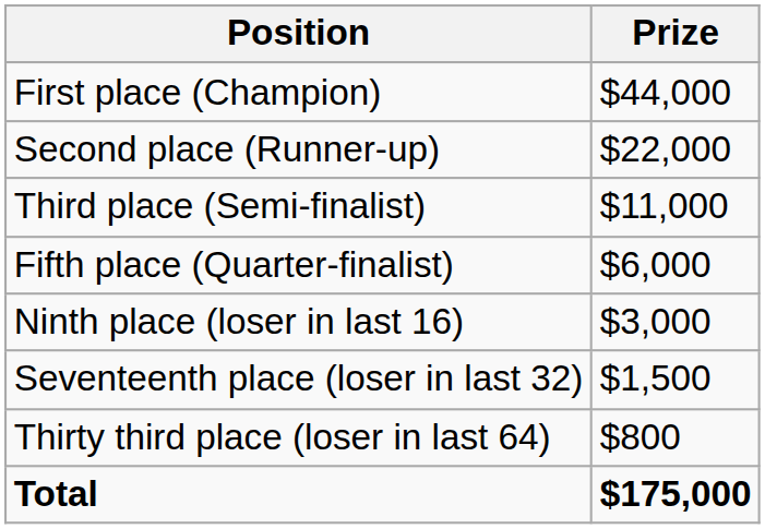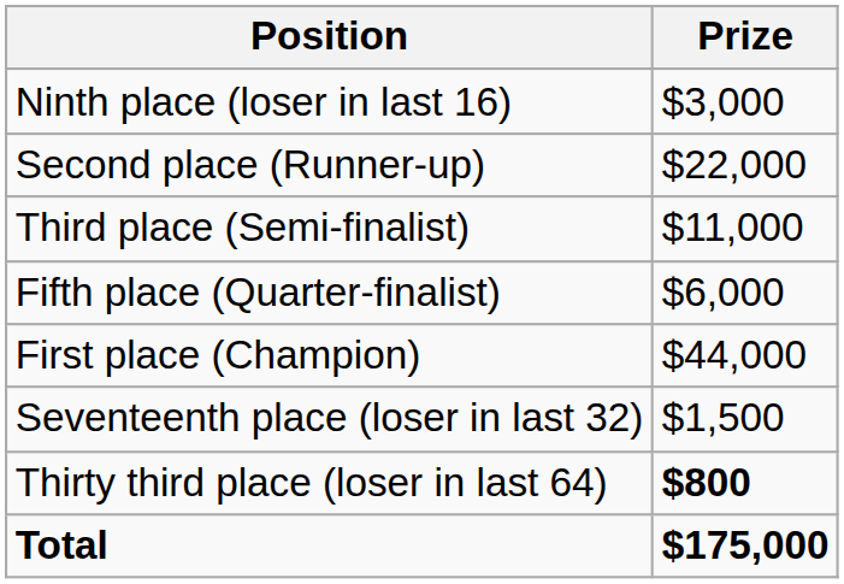 <table class="wikitable">
 <tr>
 <th>Position</th>
 <th>Prize</th>
 </tr>
 <tr>
-<td>First place (Champion)</td>
-<td>$44,000</td>
+<td>Ninth place (loser in last 16)</td>
+<td>$3,000</td>
 </tr>
 <tr>
 <td>Second place (Runner-up)</td>
 <td>$22,000</td>
 </tr>
 <tr>
 <td>Third place (Semi-finalist)</td>
 <td>$11,000</td>
 </tr>
 <tr>
 <td>Fifth place (Quarter-finalist)</td>
 <td>$6,000</td>
 </tr>
 <tr>
-<td>Ninth place (loser in last 16)</td>
-<td>$3,000</td>
+<td>First place (Champion)</td>
+<td>$44,000</td>
 </tr>
 <tr>
 <td>Seventeenth place (loser in last 32)</td>
 <td>$1,500</td>
 </tr>
 <tr>
 <td>Thirty third place (loser in last 64)</td>
-<td>$800</td>
+<td><strong>$800</strong></td>
 </tr>
 <tr>
 <td><strong>Total</strong></td>
 <td><strong>$175,000</strong></td>
 </tr>
 </table>
